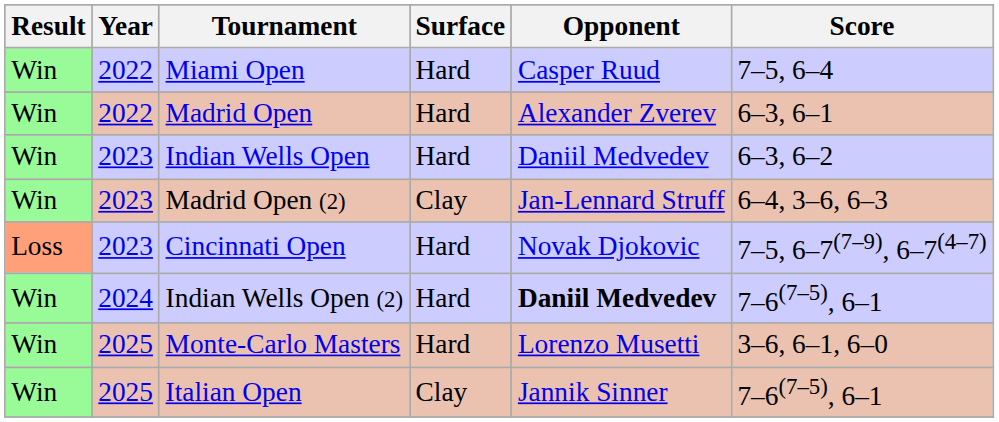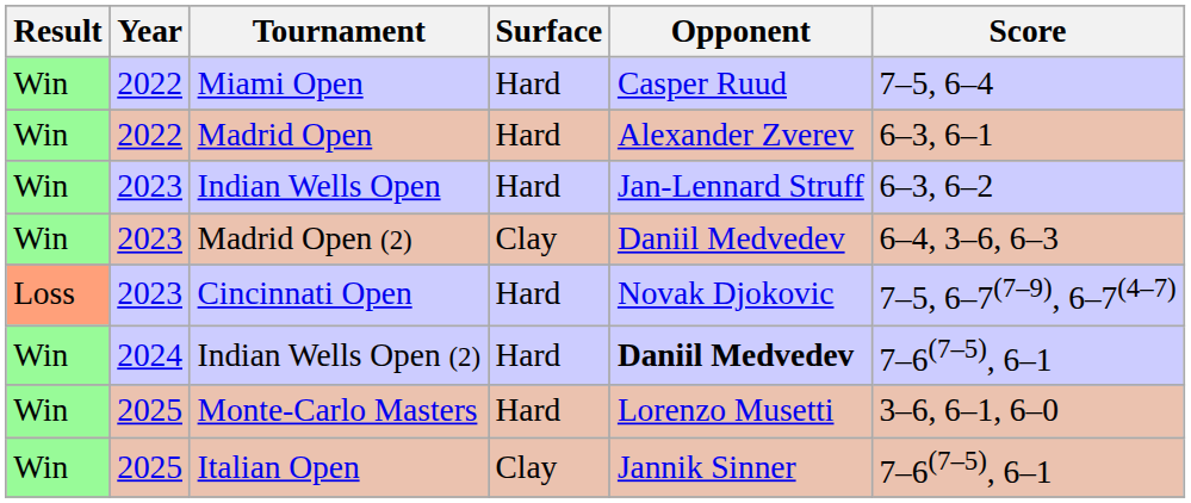 <table class="sortable wikitable">
 <tr>
 <th>Result</th>
 <th>Year</th>
 <th>Tournament</th>
 <th>Surface</th>
 <th>Opponent</th>
 <th class=unsortable>Score</th>
 </tr>
 <tr style=background:#ccccff>
 <td style=background:#98fb98>Win</td>
 <td><a href='#'>2022</a></td>
 <td><a href='#'>Miami Open</a></td>
 <td>Hard</td>
 <td> <a href='#'>Casper Ruud</a></td>
 <td>7–5, 6–4</td>
 </tr>
 <tr style=background:#ebc2af>
 <td style=background:#98fb98>Win</td>
 <td><a href='#'>2022</a></td>
 <td><a href='#'>Madrid Open</a></td>
 <td>Hard</td>
 <td> <a href='#'>Alexander Zverev</a></td>
 <td>6–3, 6–1</td>
 </tr>
 <tr style=background:#ccccff>
 <td style=background:#98fb98>Win</td>
 <td><a href='#'>2023</a></td>
 <td><a href='#'>Indian Wells Open</a></td>
 <td>Hard</td>
-<td> <a href='#'>Daniil Medvedev</a></td>
+<td> <a href='#'>Jan-Lennard Struff</a></td>
 <td>6–3, 6–2</td>
 </tr>
 <tr style=background:#ebc2af>
 <td style=background:#98fb98>Win</td>
 <td><a href='#'>2023</a></td>
 <td>Madrid Open <small>(2)</small></td>
 <td>Clay</td>
-<td> <a href='#'>Jan-Lennard Struff</a></td>
+<td> <a href='#'>Daniil Medvedev</a></td>
 <td>6–4, 3–6, 6–3</td>
 </tr>
 <tr style=background:#ccccff>
 <td style=background:#ffa07a>Loss</td>
 <td><a href='#'>2023</a></td>
 <td><a href='#'>Cincinnati Open</a></td>
 <td>Hard</td>
 <td> <a href='#'>Novak Djokovic</a></td>
 <td>7–5, 6–7<sup>(7–9)</sup>, 6–7<sup>(4–7)</sup></td>
 </tr>
 <tr style=background:#ccccff>
 <td style=background:#98fb98>Win</td>
 <td><a href='#'>2024</a></td>
 <td>Indian Wells Open <small>(2)</small></td>
 <td>Hard</td>
 <td><strong> Daniil Medvedev</strong></td>
 <td>7–6<sup>(7–5)</sup>, 6–1</td>
 </tr>
 <tr style=background:#ebc2af>
 <td style=background:#98fb98>Win</td>
 <td><a href='#'>2025</a></td>
 <td><a href='#'>Monte-Carlo Masters</a></td>
 <td>Hard</td>
 <td> <a href='#'>Lorenzo Musetti</a></td>
 <td>3–6, 6–1, 6–0</td>
 </tr>
 <tr style=background:#ebc2af>
 <td style=background:#98fb98>Win</td>
 <td><a href='#'>2025</a></td>
 <td><a href='#'>Italian Open</a></td>
 <td>Clay</td>
 <td> <a href='#'>Jannik Sinner</a></td>
 <td>7–6<sup>(7–5)</sup>, 6–1</td>
 </tr>
 </table>
